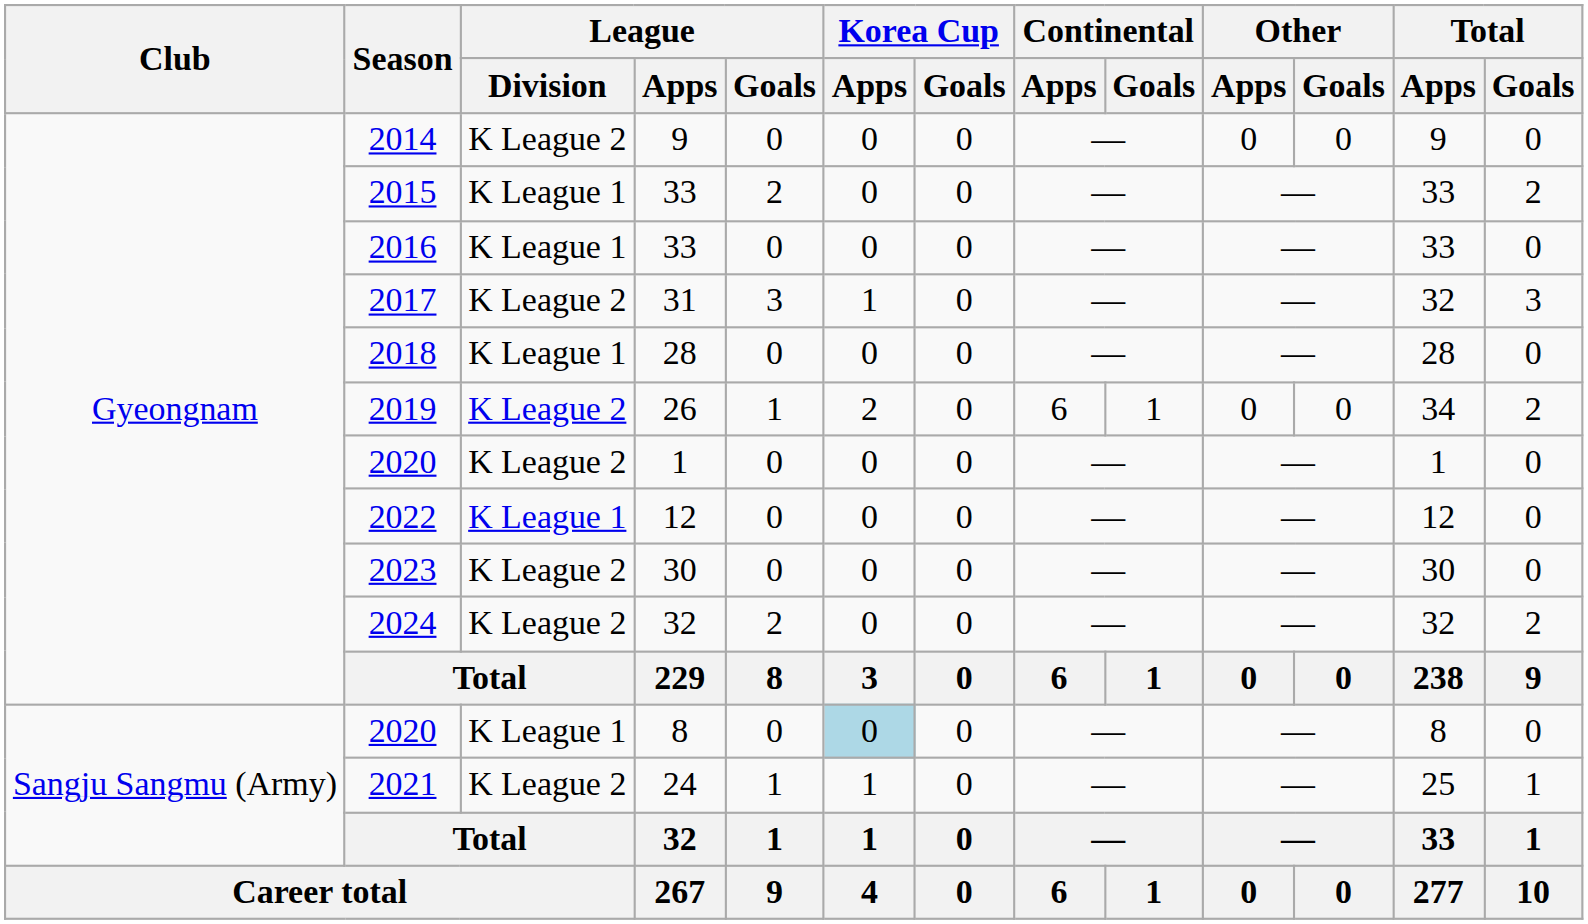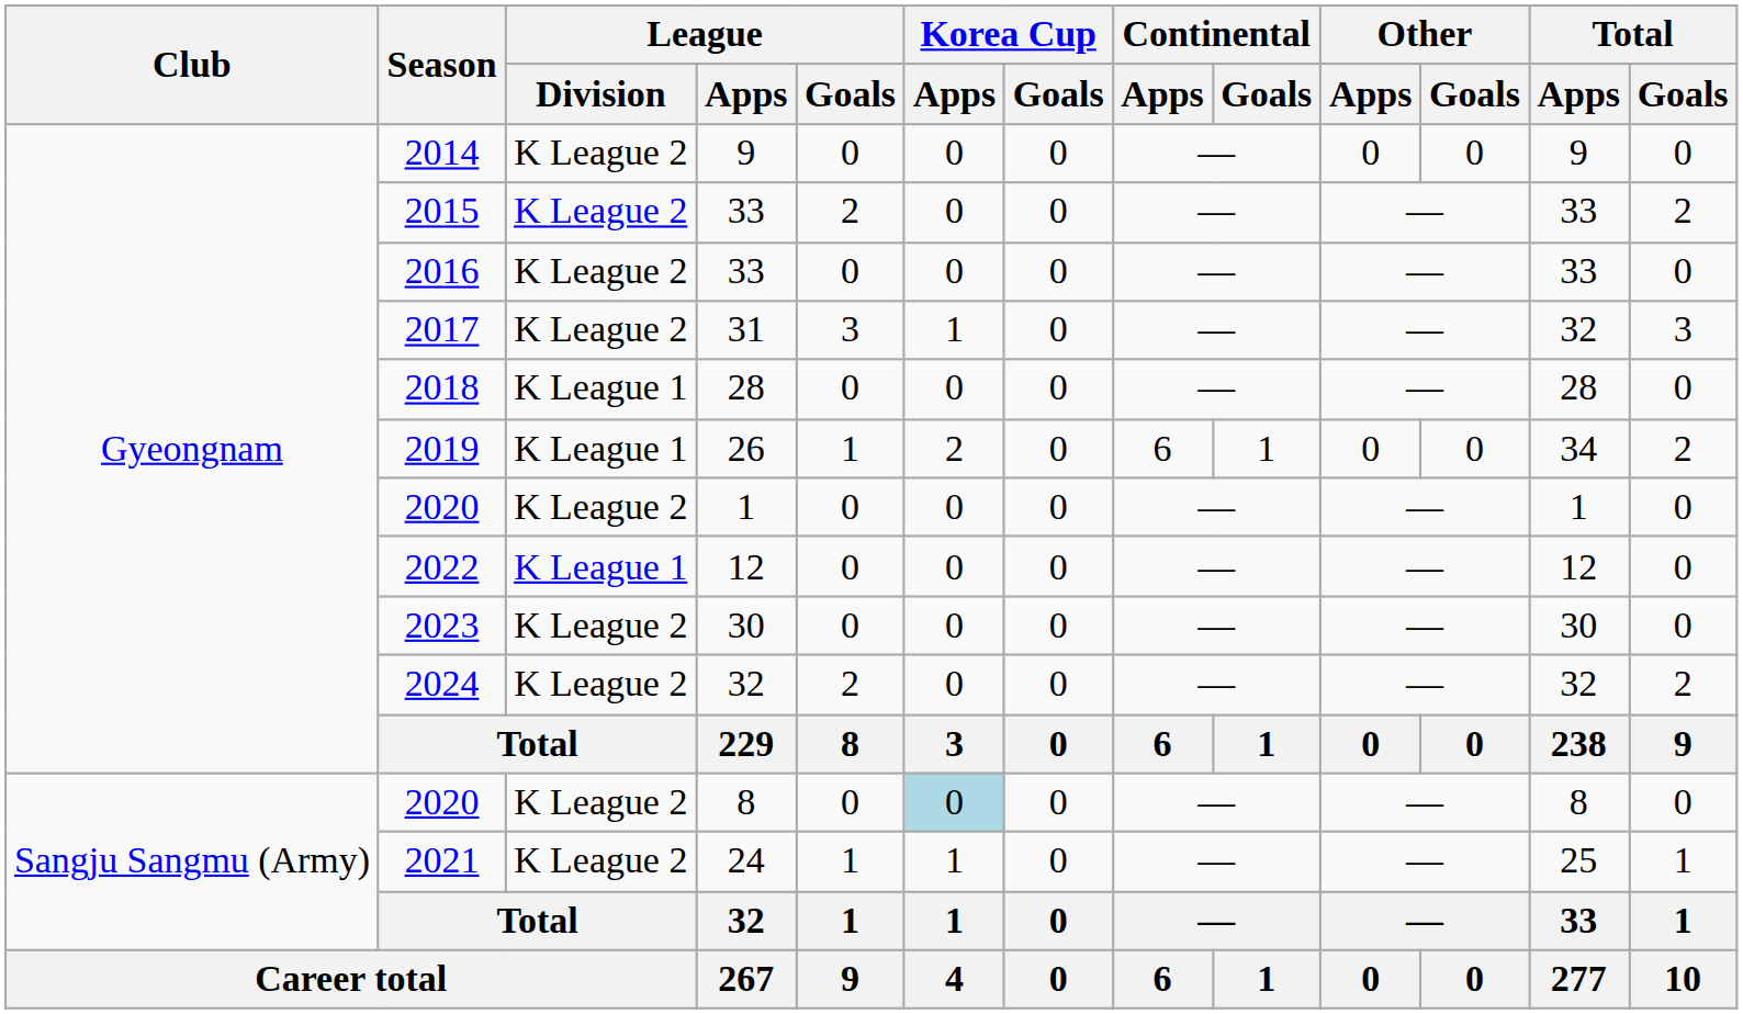 <table class="wikitable" style="text-align: center;">
 <tr>
 <th rowspan="2">Club</th>
 <th rowspan="2">Season</th>
 <th colspan="3">League</th>
 <th colspan="2"><a href='#'>Korea Cup</a></th>
 <th colspan="2">Continental</th>
 <th colspan="2">Other</th>
 <th colspan="2">Total</th>
 </tr>
 <tr>
 <th>Division</th>
 <th>Apps</th>
 <th>Goals</th>
 <th>Apps</th>
 <th>Goals</th>
 <th>Apps</th>
 <th>Goals</th>
 <th>Apps</th>
 <th>Goals</th>
 <th>Apps</th>
 <th>Goals</th>
 </tr>
 <tr>
 <td rowspan="11"><a href='#'>Gyeongnam</a></td>
 <td><a href='#'>2014</a></td>
 <td>K League 2</td>
 <td>9</td>
 <td>0</td>
 <td>0</td>
 <td>0</td>
 <td colspan="2">—</td>
 <td>0</td>
 <td>0</td>
 <td>9</td>
 <td>0</td>
 </tr>
 <tr>
 <td><a href='#'>2015</a></td>
-<td>K League 1</td>
+<td><a href='#'>K League 2</a></td>
 <td>33</td>
 <td>2</td>
 <td>0</td>
 <td>0</td>
 <td colspan="2">—</td>
 <td colspan="2">—</td>
 <td>33</td>
 <td>2</td>
 </tr>
 <tr>
 <td><a href='#'>2016</a></td>
-<td>K League 1</td>
+<td>K League 2</td>
 <td>33</td>
 <td>0</td>
 <td>0</td>
 <td>0</td>
 <td colspan="2">—</td>
 <td colspan="2">—</td>
 <td>33</td>
 <td>0</td>
 </tr>
 <tr>
 <td><a href='#'>2017</a></td>
 <td>K League 2</td>
 <td>31</td>
 <td>3</td>
 <td>1</td>
 <td>0</td>
 <td colspan="2">—</td>
 <td colspan="2">—</td>
 <td>32</td>
 <td>3</td>
 </tr>
 <tr>
 <td><a href='#'>2018</a></td>
 <td>K League 1</td>
 <td>28</td>
 <td>0</td>
 <td>0</td>
 <td>0</td>
 <td colspan="2">—</td>
 <td colspan="2">—</td>
 <td>28</td>
 <td>0</td>
 </tr>
 <tr>
 <td><a href='#'>2019</a></td>
-<td><a href='#'>K League 2</a></td>
+<td>K League 1</td>
 <td>26</td>
 <td>1</td>
 <td>2</td>
 <td>0</td>
 <td>6</td>
 <td>1</td>
 <td>0</td>
 <td>0</td>
 <td>34</td>
 <td>2</td>
 </tr>
 <tr>
 <td><a href='#'>2020</a></td>
 <td>K League 2</td>
 <td>1</td>
 <td>0</td>
 <td>0</td>
 <td>0</td>
 <td colspan="2">—</td>
 <td colspan="2">—</td>
 <td>1</td>
 <td>0</td>
 </tr>
 <tr>
 <td><a href='#'>2022</a></td>
 <td><a href='#'>K League 1</a></td>
 <td>12</td>
 <td>0</td>
 <td>0</td>
 <td>0</td>
 <td colspan="2">—</td>
 <td colspan="2">—</td>
 <td>12</td>
 <td>0</td>
 </tr>
 <tr>
 <td><a href='#'>2023</a></td>
 <td>K League 2</td>
 <td>30</td>
 <td>0</td>
 <td>0</td>
 <td>0</td>
 <td colspan="2">—</td>
 <td colspan="2">—</td>
 <td>30</td>
 <td>0</td>
 </tr>
 <tr>
 <td><a href='#'>2024</a></td>
 <td>K League 2</td>
 <td>32</td>
 <td>2</td>
 <td>0</td>
 <td>0</td>
 <td colspan="2">—</td>
 <td colspan="2">—</td>
 <td>32</td>
 <td>2</td>
 </tr>
 <tr>
 <th colspan="2">Total</th>
 <th>229</th>
 <th>8</th>
 <th>3</th>
 <th>0</th>
 <th>6</th>
 <th>1</th>
 <th>0</th>
 <th>0</th>
 <th>238</th>
 <th>9</th>
 </tr>
 <tr>
 <td rowspan="3"><a href='#'>Sangju Sangmu</a> (Army)</td>
 <td><a href='#'>2020</a></td>
-<td>K League 1</td>
+<td>K League 2</td>
 <td>8</td>
 <td>0</td>
 <td style="background: lightblue;">0</td>
 <td>0</td>
 <td colspan="2">—</td>
 <td colspan="2">—</td>
 <td>8</td>
 <td>0</td>
 </tr>
 <tr>
 <td><a href='#'>2021</a></td>
 <td>K League 2</td>
 <td>24</td>
 <td>1</td>
 <td>1</td>
 <td>0</td>
 <td colspan="2">—</td>
 <td colspan="2">—</td>
 <td>25</td>
 <td>1</td>
 </tr>
 <tr>
 <th colspan="2">Total</th>
 <th>32</th>
 <th>1</th>
 <th>1</th>
 <th>0</th>
 <th colspan="2">—</th>
 <th colspan="2">—</th>
 <th>33</th>
 <th>1</th>
 </tr>
 <tr>
 <th colspan="3">Career total</th>
 <th>267</th>
 <th>9</th>
 <th>4</th>
 <th>0</th>
 <th>6</th>
 <th>1</th>
 <th>0</th>
 <th>0</th>
 <th>277</th>
 <th>10</th>
 </tr>
 </table>
